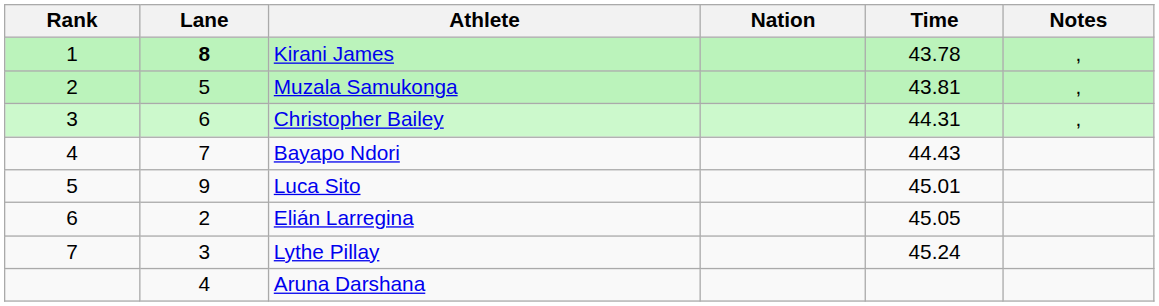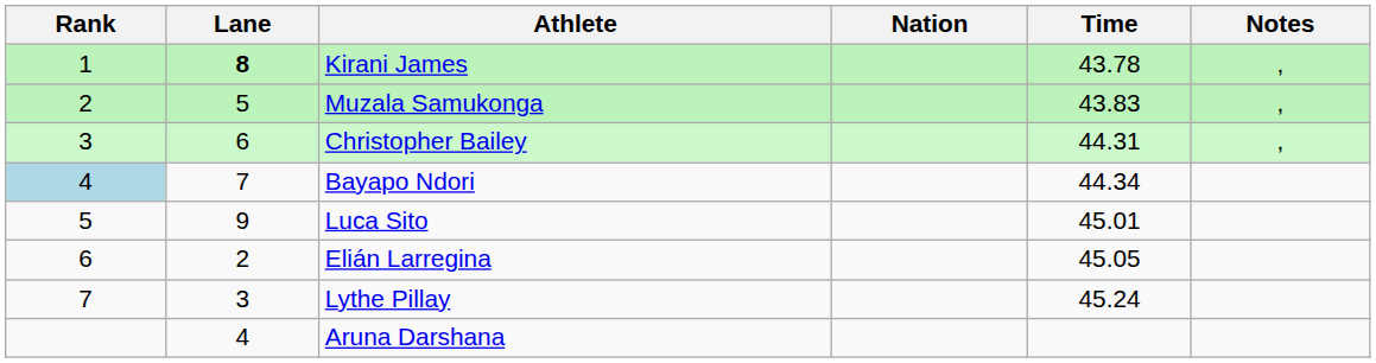 <table class="wikitable sortable" style="text-align:center;width: 70%;">
 <tr>
 <th>Rank</th>
 <th>Lane</th>
 <th>Athlete</th>
 <th>Nation</th>
 <th>Time</th>
 <th>Notes</th>
 </tr>
 <tr bgcolor=bbf3bb>
 <td>1</td>
 <td><strong>8</strong></td>
 <td align=left><a href='#'>Kirani James</a></td>
 <td align=left></td>
 <td>43.78</td>
 <td>, </td>
 </tr>
 <tr bgcolor=bbf3bb>
 <td>2</td>
 <td>5</td>
 <td align=left><a href='#'>Muzala Samukonga</a></td>
 <td align=left></td>
-<td>43.81</td>
+<td>43.83</td>
 <td>, </td>
 </tr>
 <tr bgcolor=ccf9cc>
 <td>3</td>
 <td>6</td>
 <td align=left><a href='#'>Christopher Bailey</a></td>
 <td align=left></td>
 <td>44.31</td>
 <td>, </td>
 </tr>
 <tr>
-<td>4</td>
+<td style="background: lightblue;">4</td>
 <td>7</td>
 <td align=left><a href='#'>Bayapo Ndori</a></td>
 <td align=left></td>
-<td>44.43</td>
+<td>44.34</td>
 <td></td>
 </tr>
 <tr>
 <td>5</td>
 <td>9</td>
 <td align=left><a href='#'>Luca Sito</a></td>
 <td align=left></td>
 <td>45.01</td>
 <td></td>
 </tr>
 <tr>
 <td>6</td>
 <td>2</td>
 <td align=left><a href='#'>Elián Larregina</a></td>
 <td align=left></td>
 <td>45.05</td>
 <td></td>
 </tr>
 <tr>
 <td>7</td>
 <td>3</td>
 <td align=left><a href='#'>Lythe Pillay</a></td>
 <td align=left></td>
 <td>45.24</td>
 <td></td>
 </tr>
 <tr>
 <td></td>
 <td>4</td>
 <td align=left><a href='#'>Aruna Darshana</a></td>
 <td align=left></td>
 <td></td>
 <td></td>
 </tr>
 </table>
